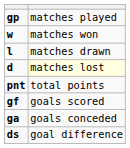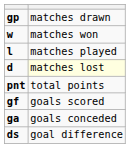 <table class="wikitable">
 <tr>
 <th></th>
 <th></th>
 </tr>
 <tr>
 <td><strong>gp</strong></td>
-<td>matches played</td>
+<td>matches drawn</td>
 </tr>
 <tr>
 <td><strong>w</strong></td>
 <td>matches won</td>
 </tr>
 <tr>
 <td><strong>l</strong></td>
-<td>matches drawn</td>
+<td>matches played</td>
 </tr>
 <tr>
 <td><strong>d</strong></td>
 <td style="background: lightyellow;">matches lost</td>
 </tr>
 <tr>
 <td><strong>pnt</strong></td>
 <td>total points</td>
 </tr>
 <tr>
 <td><strong>gf</strong></td>
 <td>goals scored</td>
 </tr>
 <tr>
 <td><strong>ga</strong></td>
 <td>goals conceded</td>
 </tr>
 <tr>
 <td><strong>ds</strong></td>
 <td>goal difference</td>
 </tr>
 </table>
